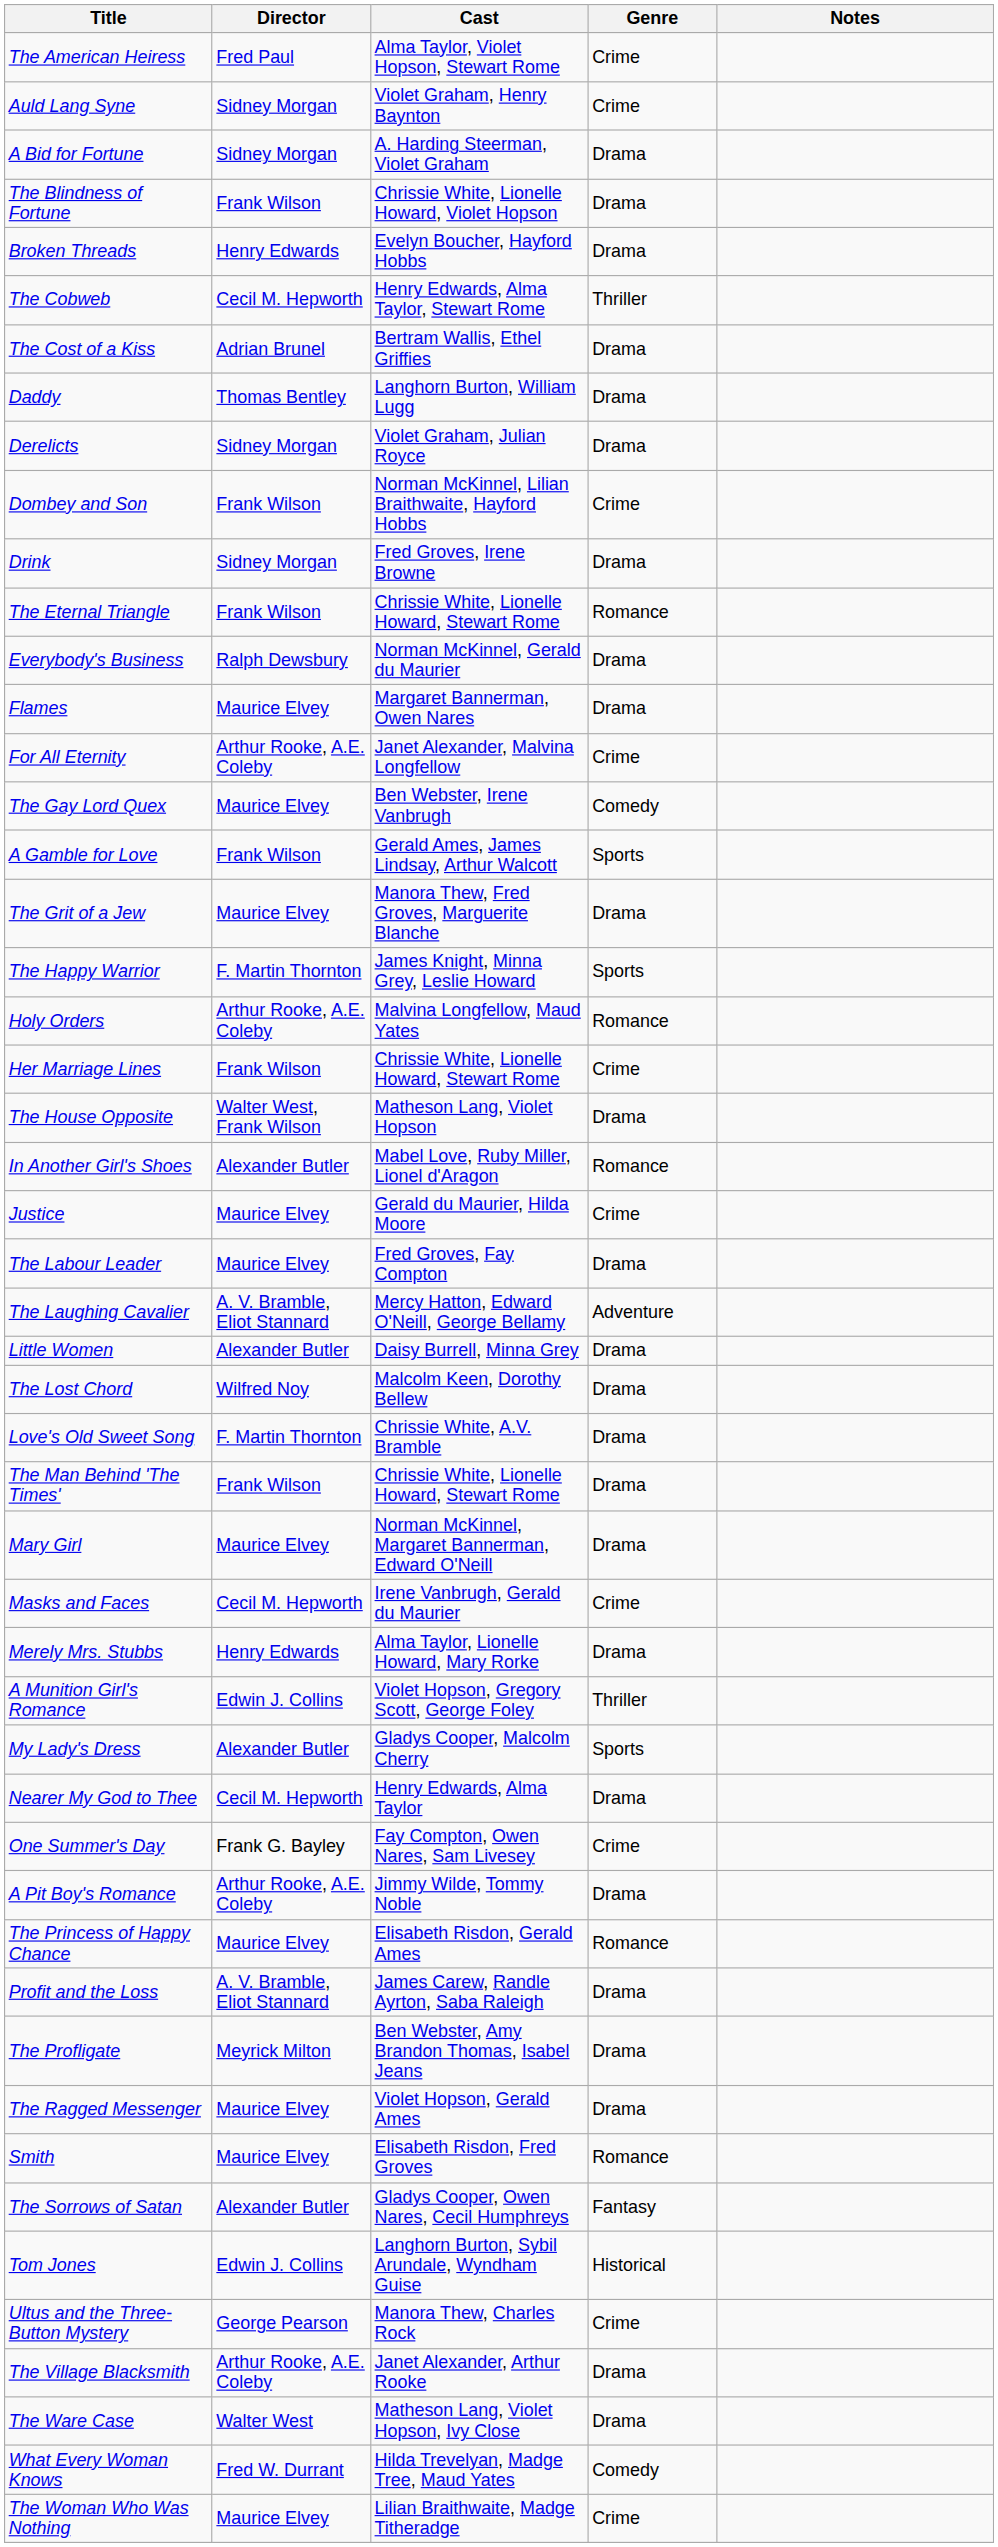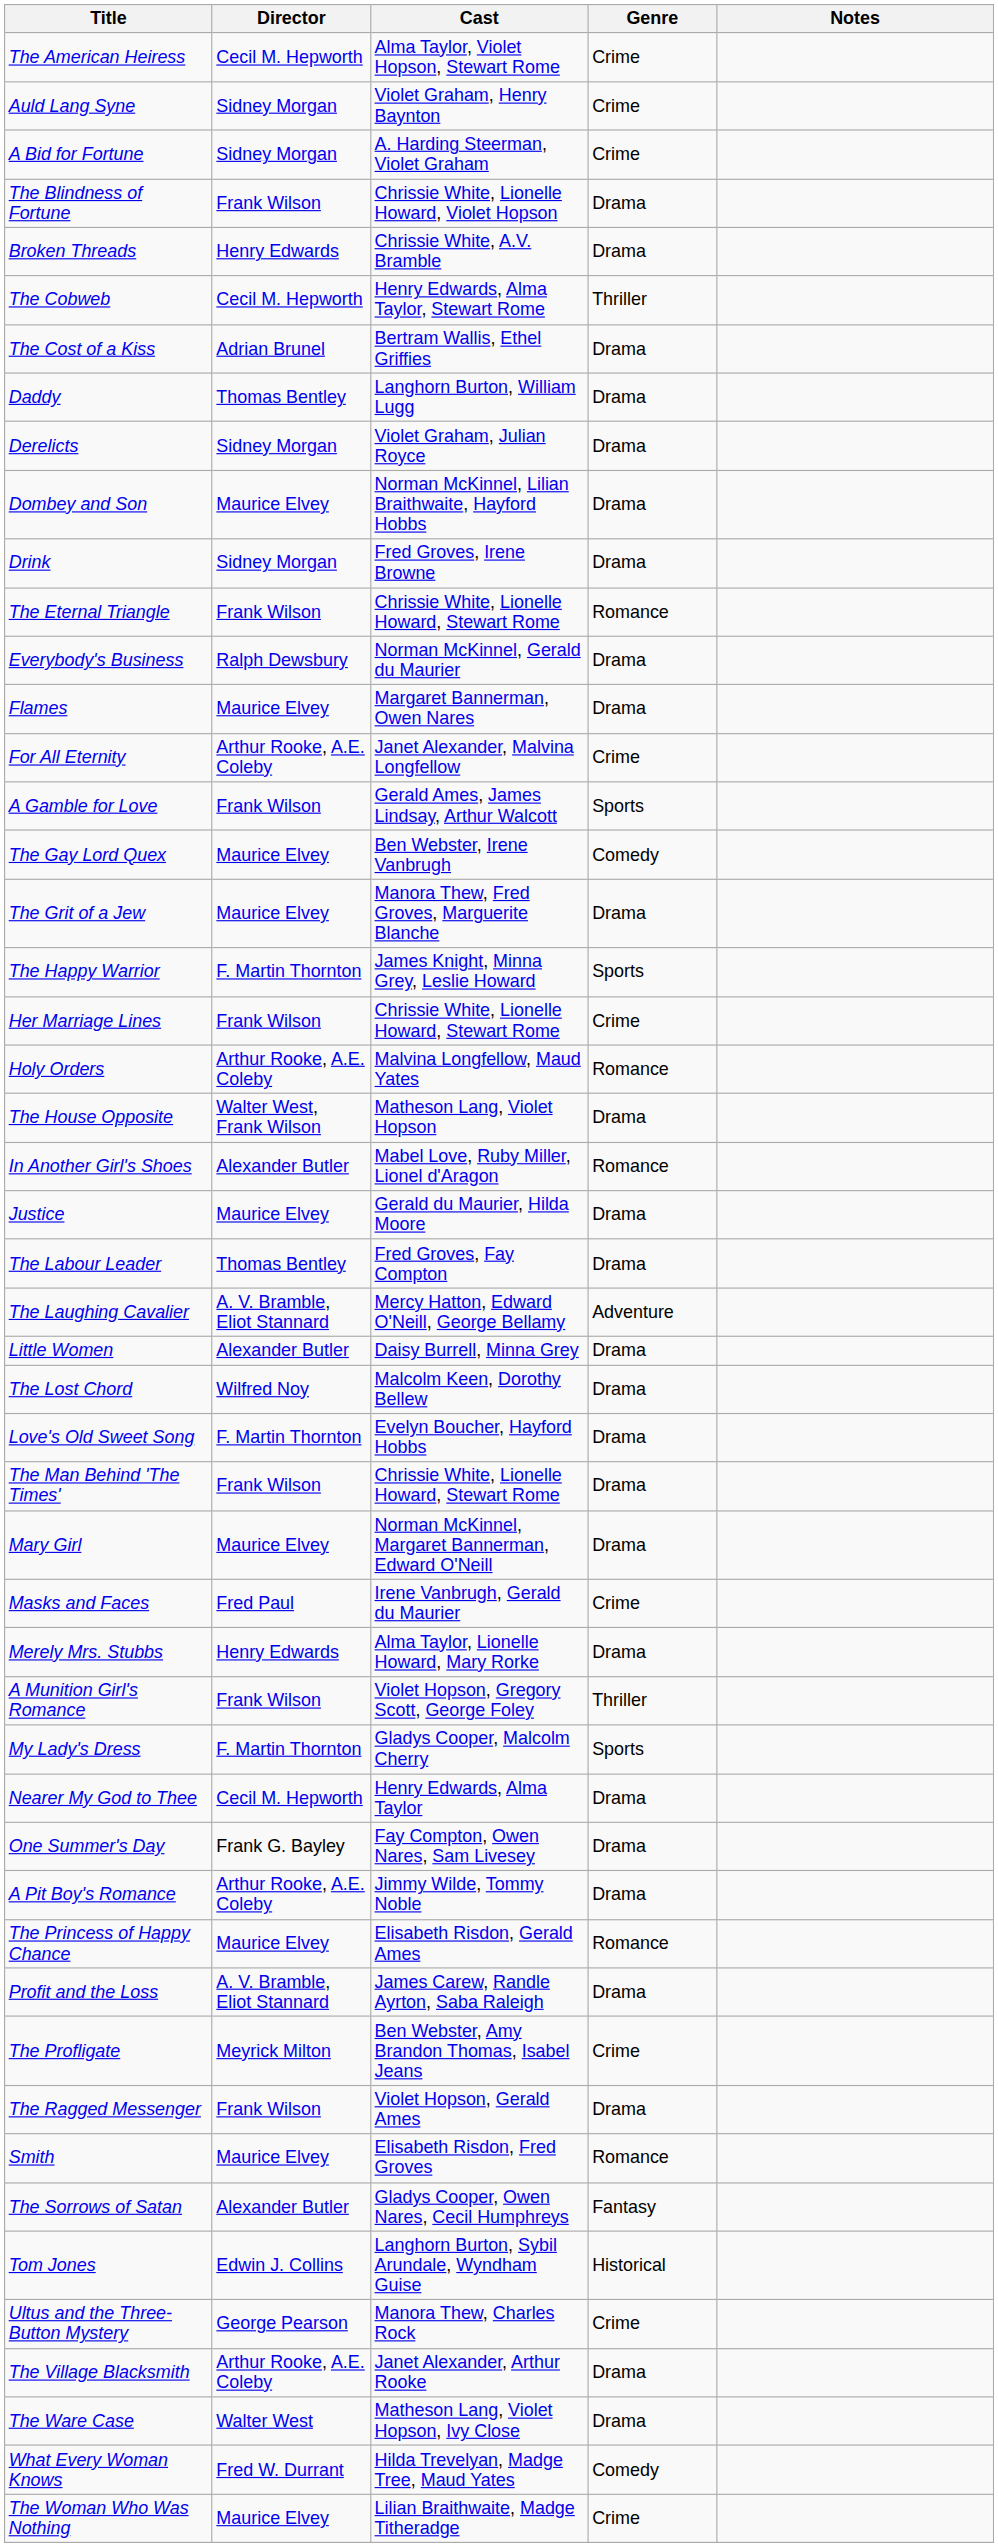 <table class="wikitable" width= "100%">
 <tr>
 <th width=21%>Title</th>
 <th width=16%>Director</th>
 <th width=22%>Cast</th>
 <th width=13%>Genre</th>
 <th width=28%>Notes</th>
 </tr>
 <tr>
 <td><em><a href='#'>The American Heiress</a></em></td>
-<td><a href='#'>Fred Paul</a></td>
+<td><a href='#'>Cecil M. Hepworth</a></td>
 <td><a href='#'>Alma Taylor</a>, <a href='#'>Violet Hopson</a>, <a href='#'>Stewart Rome</a></td>
 <td>Crime</td>
 <td></td>
 </tr>
 <tr>
 <td><em><a href='#'>Auld Lang Syne</a></em></td>
 <td><a href='#'>Sidney Morgan</a></td>
 <td><a href='#'>Violet Graham</a>, <a href='#'>Henry Baynton</a></td>
 <td>Crime</td>
 <td></td>
 </tr>
 <tr>
 <td><em><a href='#'>A Bid for Fortune</a></em></td>
 <td><a href='#'>Sidney Morgan</a></td>
 <td><a href='#'>A. Harding Steerman</a>, <a href='#'>Violet Graham</a></td>
-<td>Drama</td>
+<td>Crime</td>
 <td></td>
 </tr>
 <tr>
 <td><em><a href='#'>The Blindness of Fortune</a></em></td>
 <td><a href='#'>Frank Wilson</a></td>
 <td><a href='#'>Chrissie White</a>, <a href='#'>Lionelle Howard</a>, <a href='#'>Violet Hopson</a></td>
 <td>Drama</td>
 <td></td>
 </tr>
 <tr>
 <td><em><a href='#'>Broken Threads</a></em></td>
 <td><a href='#'>Henry Edwards</a></td>
-<td><a href='#'>Evelyn Boucher</a>, <a href='#'>Hayford Hobbs</a></td>
+<td><a href='#'>Chrissie White</a>, <a href='#'>A.V. Bramble</a></td>
 <td>Drama</td>
 <td></td>
 </tr>
 <tr>
 <td><em><a href='#'>The Cobweb</a></em></td>
 <td><a href='#'>Cecil M. Hepworth</a></td>
 <td><a href='#'>Henry Edwards</a>, <a href='#'>Alma Taylor</a>, <a href='#'>Stewart Rome</a></td>
 <td>Thriller</td>
 <td></td>
 </tr>
 <tr>
 <td><em><a href='#'>The Cost of a Kiss</a></em></td>
 <td><a href='#'>Adrian Brunel</a></td>
 <td><a href='#'>Bertram Wallis</a>, <a href='#'>Ethel Griffies</a></td>
 <td>Drama</td>
 <td></td>
 </tr>
 <tr>
 <td><em><a href='#'>Daddy</a></em></td>
 <td><a href='#'>Thomas Bentley</a></td>
 <td><a href='#'>Langhorn Burton</a>, <a href='#'>William Lugg</a></td>
 <td>Drama</td>
 <td></td>
 </tr>
 <tr>
 <td><em><a href='#'>Derelicts</a></em></td>
 <td><a href='#'>Sidney Morgan</a></td>
 <td><a href='#'>Violet Graham</a>, <a href='#'>Julian Royce</a></td>
 <td>Drama</td>
 <td></td>
 </tr>
 <tr>
 <td><em><a href='#'>Dombey and Son</a></em></td>
-<td><a href='#'>Frank Wilson</a></td>
+<td><a href='#'>Maurice Elvey</a></td>
 <td><a href='#'>Norman McKinnel</a>, <a href='#'>Lilian Braithwaite</a>, <a href='#'>Hayford Hobbs</a></td>
-<td>Crime</td>
+<td>Drama</td>
 <td></td>
 </tr>
 <tr>
 <td><em><a href='#'>Drink</a></em></td>
 <td><a href='#'>Sidney Morgan</a></td>
 <td><a href='#'>Fred Groves</a>, <a href='#'>Irene Browne</a></td>
 <td>Drama</td>
 <td></td>
 </tr>
 <tr>
 <td><em><a href='#'>The Eternal Triangle</a></em></td>
 <td><a href='#'>Frank Wilson</a></td>
 <td><a href='#'>Chrissie White</a>, <a href='#'>Lionelle Howard</a>, <a href='#'>Stewart Rome</a></td>
 <td>Romance</td>
 <td></td>
 </tr>
 <tr>
 <td><em><a href='#'>Everybody's Business</a></em></td>
 <td><a href='#'>Ralph Dewsbury</a></td>
 <td><a href='#'>Norman McKinnel</a>, <a href='#'>Gerald du Maurier</a></td>
 <td>Drama</td>
 <td></td>
 </tr>
 <tr>
 <td><em><a href='#'>Flames</a></em></td>
 <td><a href='#'>Maurice Elvey</a></td>
 <td><a href='#'>Margaret Bannerman</a>, <a href='#'>Owen Nares</a></td>
 <td>Drama</td>
 <td></td>
 </tr>
 <tr>
 <td><em><a href='#'>For All Eternity</a></em></td>
 <td><a href='#'>Arthur Rooke</a>, <a href='#'>A.E. Coleby</a></td>
 <td><a href='#'>Janet Alexander</a>, <a href='#'>Malvina Longfellow</a></td>
 <td>Crime</td>
 <td></td>
 </tr>
 <tr>
+<td><em><a href='#'>A Gamble for Love</a></em></td>
+<td><a href='#'>Frank Wilson</a></td>
+<td><a href='#'>Gerald Ames</a>, <a href='#'>James Lindsay</a>, <a href='#'>Arthur Walcott</a></td>
+<td>Sports</td>
+<td></td>
+</tr>
+<tr>
 <td><em><a href='#'>The Gay Lord Quex</a></em></td>
 <td><a href='#'>Maurice Elvey</a></td>
 <td><a href='#'>Ben Webster</a>, <a href='#'>Irene Vanbrugh</a></td>
 <td>Comedy</td>
-<td></td>
-</tr>
-<tr>
-<td><em><a href='#'>A Gamble for Love</a></em></td>
-<td><a href='#'>Frank Wilson</a></td>
-<td><a href='#'>Gerald Ames</a>, <a href='#'>James Lindsay</a>, <a href='#'>Arthur Walcott</a></td>
-<td>Sports</td>
 <td></td>
 </tr>
 <tr>
 <td><em><a href='#'>The Grit of a Jew</a></em></td>
 <td><a href='#'>Maurice Elvey</a></td>
 <td><a href='#'>Manora Thew</a>, <a href='#'>Fred Groves</a>, <a href='#'>Marguerite Blanche</a></td>
 <td>Drama</td>
 <td></td>
 </tr>
 <tr>
 <td><em><a href='#'>The Happy Warrior</a></em></td>
 <td><a href='#'>F. Martin Thornton</a></td>
 <td><a href='#'>James Knight</a>, <a href='#'>Minna Grey</a>, <a href='#'>Leslie Howard</a></td>
 <td>Sports</td>
 <td></td>
 </tr>
 <tr>
+<td><em><a href='#'>Her Marriage Lines</a></em></td>
+<td><a href='#'>Frank Wilson</a></td>
+<td><a href='#'>Chrissie White</a>, <a href='#'>Lionelle Howard</a>, <a href='#'>Stewart Rome</a></td>
+<td>Crime</td>
+<td></td>
+</tr>
+<tr>
 <td><em><a href='#'>Holy Orders</a></em></td>
 <td><a href='#'>Arthur Rooke</a>, <a href='#'>A.E. Coleby</a></td>
 <td><a href='#'>Malvina Longfellow</a>, <a href='#'>Maud Yates</a></td>
 <td>Romance</td>
-<td></td>
-</tr>
-<tr>
-<td><em><a href='#'>Her Marriage Lines</a></em></td>
-<td><a href='#'>Frank Wilson</a></td>
-<td><a href='#'>Chrissie White</a>, <a href='#'>Lionelle Howard</a>, <a href='#'>Stewart Rome</a></td>
-<td>Crime</td>
 <td></td>
 </tr>
 <tr>
 <td><em><a href='#'>The House Opposite</a></em></td>
 <td><a href='#'>Walter West</a>, <a href='#'>Frank Wilson</a></td>
 <td><a href='#'>Matheson Lang</a>, <a href='#'>Violet Hopson</a></td>
 <td>Drama</td>
 <td></td>
 </tr>
 <tr>
 <td><em><a href='#'>In Another Girl's Shoes</a></em></td>
 <td><a href='#'>Alexander Butler</a></td>
 <td><a href='#'>Mabel Love</a>, <a href='#'>Ruby Miller</a>, <a href='#'>Lionel d'Aragon</a></td>
 <td>Romance</td>
 <td></td>
 </tr>
 <tr>
 <td><em><a href='#'>Justice</a></em></td>
 <td><a href='#'>Maurice Elvey</a></td>
 <td><a href='#'>Gerald du Maurier</a>, <a href='#'>Hilda Moore</a></td>
-<td>Crime</td>
+<td>Drama</td>
 <td></td>
 </tr>
 <tr>
 <td><em><a href='#'>The Labour Leader</a></em></td>
-<td><a href='#'>Maurice Elvey</a></td>
+<td><a href='#'>Thomas Bentley</a></td>
 <td><a href='#'>Fred Groves</a>, <a href='#'>Fay Compton</a></td>
 <td>Drama</td>
 <td></td>
 </tr>
 <tr>
 <td><em><a href='#'>The Laughing Cavalier</a></em></td>
 <td><a href='#'>A. V. Bramble</a>, <a href='#'>Eliot Stannard</a></td>
 <td><a href='#'>Mercy Hatton</a>, <a href='#'>Edward O'Neill</a>, <a href='#'>George Bellamy</a></td>
 <td>Adventure</td>
 <td></td>
 </tr>
 <tr>
 <td><em><a href='#'>Little Women</a></em></td>
 <td><a href='#'>Alexander Butler</a></td>
 <td><a href='#'>Daisy Burrell</a>, <a href='#'>Minna Grey</a></td>
 <td>Drama</td>
 <td></td>
 </tr>
 <tr>
 <td><em><a href='#'>The Lost Chord</a></em></td>
 <td><a href='#'>Wilfred Noy</a></td>
 <td><a href='#'>Malcolm Keen</a>, <a href='#'>Dorothy Bellew</a></td>
 <td>Drama</td>
 <td></td>
 </tr>
 <tr>
 <td><em><a href='#'>Love's Old Sweet Song</a></em></td>
 <td><a href='#'>F. Martin Thornton</a></td>
-<td><a href='#'>Chrissie White</a>, <a href='#'>A.V. Bramble</a></td>
+<td><a href='#'>Evelyn Boucher</a>, <a href='#'>Hayford Hobbs</a></td>
 <td>Drama</td>
 <td></td>
 </tr>
 <tr>
 <td><em><a href='#'>The Man Behind 'The Times'</a></em></td>
 <td><a href='#'>Frank Wilson</a></td>
 <td><a href='#'>Chrissie White</a>, <a href='#'>Lionelle Howard</a>, <a href='#'>Stewart Rome</a></td>
 <td>Drama</td>
 <td></td>
 </tr>
 <tr>
 <td><em><a href='#'>Mary Girl</a></em></td>
 <td><a href='#'>Maurice Elvey</a></td>
 <td><a href='#'>Norman McKinnel</a>, <a href='#'>Margaret Bannerman</a>, <a href='#'>Edward O'Neill</a></td>
 <td>Drama</td>
 <td></td>
 </tr>
 <tr>
 <td><em><a href='#'>Masks and Faces</a></em></td>
-<td><a href='#'>Cecil M. Hepworth</a></td>
+<td><a href='#'>Fred Paul</a></td>
 <td><a href='#'>Irene Vanbrugh</a>, <a href='#'>Gerald du Maurier</a></td>
 <td>Crime</td>
 <td></td>
 </tr>
 <tr>
 <td><em><a href='#'>Merely Mrs. Stubbs</a></em></td>
 <td><a href='#'>Henry Edwards</a></td>
 <td><a href='#'>Alma Taylor</a>, <a href='#'>Lionelle Howard</a>, <a href='#'>Mary Rorke</a></td>
 <td>Drama</td>
 <td></td>
 </tr>
 <tr>
 <td><em><a href='#'>A Munition Girl's Romance</a></em></td>
-<td><a href='#'>Edwin J. Collins</a></td>
+<td><a href='#'>Frank Wilson</a></td>
 <td><a href='#'>Violet Hopson</a>, <a href='#'>Gregory Scott</a>, <a href='#'>George Foley</a></td>
 <td>Thriller</td>
 <td></td>
 </tr>
 <tr>
 <td><em><a href='#'>My Lady's Dress</a></em></td>
-<td><a href='#'>Alexander Butler</a></td>
+<td><a href='#'>F. Martin Thornton</a></td>
 <td><a href='#'>Gladys Cooper</a>, <a href='#'>Malcolm Cherry</a></td>
 <td>Sports</td>
 <td></td>
 </tr>
 <tr>
 <td><em><a href='#'>Nearer My God to Thee</a></em></td>
 <td><a href='#'>Cecil M. Hepworth</a></td>
 <td><a href='#'>Henry Edwards</a>, <a href='#'>Alma Taylor</a></td>
 <td>Drama</td>
 <td></td>
 </tr>
 <tr>
 <td><em><a href='#'>One Summer's Day</a></em></td>
 <td>Frank G. Bayley</td>
 <td><a href='#'>Fay Compton</a>, <a href='#'>Owen Nares</a>, <a href='#'>Sam Livesey</a></td>
-<td>Crime</td>
+<td>Drama</td>
 <td></td>
 </tr>
 <tr>
 <td><em><a href='#'>A Pit Boy's Romance</a></em></td>
 <td><a href='#'>Arthur Rooke</a>, <a href='#'>A.E. Coleby</a></td>
 <td><a href='#'>Jimmy Wilde</a>, <a href='#'>Tommy Noble</a></td>
 <td>Drama</td>
 <td></td>
 </tr>
 <tr>
 <td><em><a href='#'>The Princess of Happy Chance</a></em></td>
 <td><a href='#'>Maurice Elvey</a></td>
 <td><a href='#'>Elisabeth Risdon</a>, <a href='#'>Gerald Ames</a></td>
 <td>Romance</td>
 <td></td>
 </tr>
 <tr>
 <td><em><a href='#'>Profit and the Loss</a></em></td>
 <td><a href='#'>A. V. Bramble</a>, <a href='#'>Eliot Stannard</a></td>
 <td><a href='#'>James Carew</a>, <a href='#'>Randle Ayrton</a>, <a href='#'>Saba Raleigh</a></td>
 <td>Drama</td>
 <td></td>
 </tr>
 <tr>
 <td><em><a href='#'>The Profligate</a></em></td>
 <td><a href='#'>Meyrick Milton</a></td>
 <td><a href='#'>Ben Webster</a>, <a href='#'>Amy Brandon Thomas</a>, <a href='#'>Isabel Jeans</a></td>
-<td>Drama</td>
+<td>Crime</td>
 <td></td>
 </tr>
 <tr>
 <td><em><a href='#'>The Ragged Messenger</a></em></td>
-<td><a href='#'>Maurice Elvey</a></td>
+<td><a href='#'>Frank Wilson</a></td>
 <td><a href='#'>Violet Hopson</a>, <a href='#'>Gerald Ames</a></td>
 <td>Drama</td>
 <td></td>
 </tr>
 <tr>
 <td><em><a href='#'>Smith</a></em></td>
 <td><a href='#'>Maurice Elvey</a></td>
 <td><a href='#'>Elisabeth Risdon</a>, <a href='#'>Fred Groves</a></td>
 <td>Romance</td>
 <td></td>
 </tr>
 <tr>
 <td><em><a href='#'>The Sorrows of Satan</a></em></td>
 <td><a href='#'>Alexander Butler</a></td>
 <td><a href='#'>Gladys Cooper</a>, <a href='#'>Owen Nares</a>, <a href='#'>Cecil Humphreys</a></td>
 <td>Fantasy</td>
 <td></td>
 </tr>
 <tr>
 <td><em><a href='#'>Tom Jones</a></em></td>
 <td><a href='#'>Edwin J. Collins</a></td>
 <td><a href='#'>Langhorn Burton</a>, <a href='#'>Sybil Arundale</a>, <a href='#'>Wyndham Guise</a></td>
 <td>Historical</td>
 <td></td>
 </tr>
 <tr>
 <td><em><a href='#'>Ultus and the Three-Button Mystery</a></em></td>
 <td><a href='#'>George Pearson</a></td>
 <td><a href='#'>Manora Thew</a>, <a href='#'>Charles Rock</a></td>
 <td>Crime</td>
 <td></td>
 </tr>
 <tr>
 <td><em><a href='#'>The Village Blacksmith</a></em></td>
 <td><a href='#'>Arthur Rooke</a>, <a href='#'>A.E. Coleby</a></td>
 <td><a href='#'>Janet Alexander</a>, <a href='#'>Arthur Rooke</a></td>
 <td>Drama</td>
 <td></td>
 </tr>
 <tr>
 <td><em><a href='#'>The Ware Case</a></em></td>
 <td><a href='#'>Walter West</a></td>
 <td><a href='#'>Matheson Lang</a>, <a href='#'>Violet Hopson</a>, <a href='#'>Ivy Close</a></td>
 <td>Drama</td>
 <td></td>
 </tr>
 <tr>
 <td><em><a href='#'>What Every Woman Knows</a></em></td>
 <td><a href='#'>Fred W. Durrant</a></td>
 <td><a href='#'>Hilda Trevelyan</a>, <a href='#'>Madge Tree</a>, <a href='#'>Maud Yates</a></td>
 <td>Comedy</td>
 <td></td>
 </tr>
 <tr>
 <td><em><a href='#'>The Woman Who Was Nothing</a></em></td>
 <td><a href='#'>Maurice Elvey</a></td>
 <td><a href='#'>Lilian Braithwaite</a>, <a href='#'>Madge Titheradge</a></td>
 <td>Crime</td>
 <td></td>
 </tr>
 <tr>
 </tr>
 </table>
